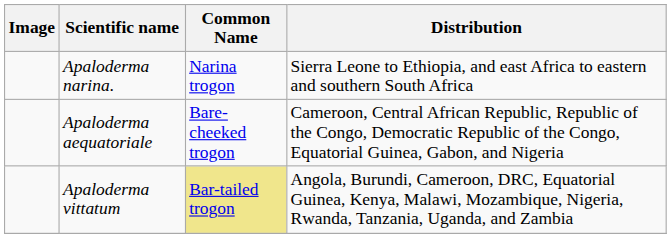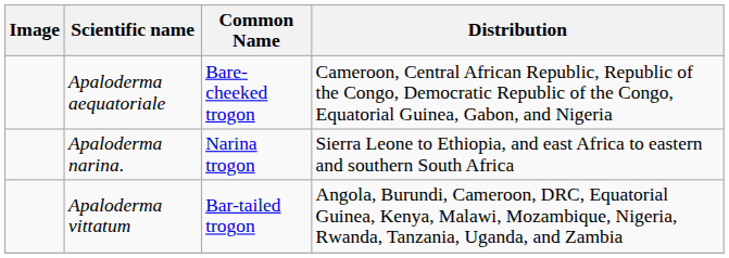 <table class="wikitable">
 <tr>
 <th>Image</th>
 <th>Scientific name</th>
 <th>Common Name</th>
 <th>Distribution</th>
 </tr>
 <tr>
 <td></td>
+<td><em>Apaloderma aequatoriale</em></td>
+<td><a href='#'>Bare-cheeked trogon</a></td>
+<td>Cameroon, Central African Republic, Republic of the Congo, Democratic Republic of the Congo, Equatorial Guinea, Gabon, and Nigeria</td>
+</tr>
+<tr>
+<td></td>
 <td><em>Apaloderma narina</em>.</td>
 <td><a href='#'>Narina trogon</a></td>
 <td>Sierra Leone to Ethiopia, and east Africa to eastern and southern South Africa</td>
 </tr>
 <tr>
 <td></td>
-<td><em>Apaloderma aequatoriale</em></td>
-<td><a href='#'>Bare-cheeked trogon</a></td>
-<td>Cameroon, Central African Republic, Republic of the Congo, Democratic Republic of the Congo, Equatorial Guinea, Gabon, and Nigeria</td>
-</tr>
-<tr>
-<td></td>
 <td><em>Apaloderma vittatum</em></td>
-<td style="background: khaki;"><a href='#'>Bar-tailed trogon</a></td>
+<td><a href='#'>Bar-tailed trogon</a></td>
 <td>Angola, Burundi, Cameroon, DRC, Equatorial Guinea, Kenya, Malawi, Mozambique, Nigeria, Rwanda, Tanzania, Uganda, and Zambia</td>
 </tr>
 <tr>
 </tr>
 </table>
